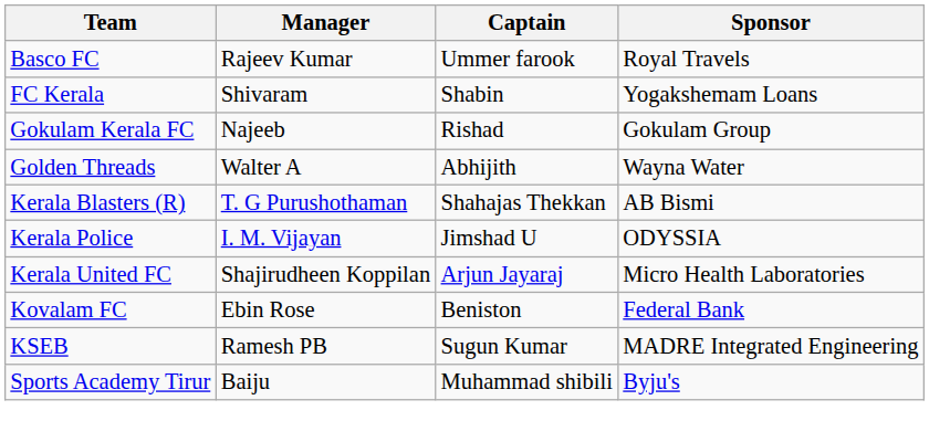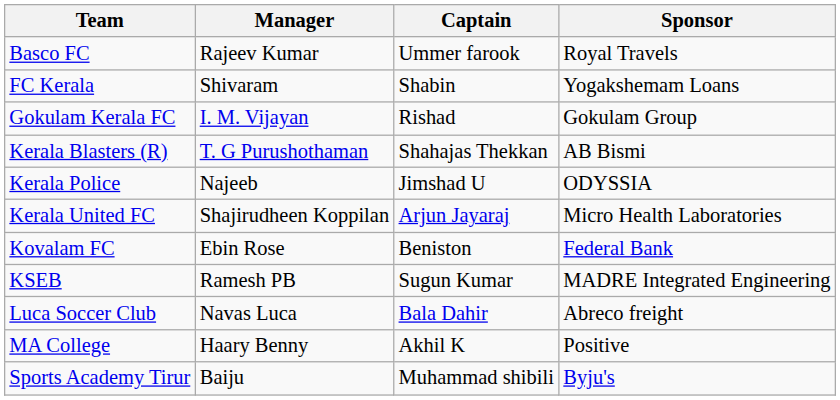 <table class="wikitable sortable">
 <tr>
 <th>Team</th>
 <th style="text-align:center;">Manager</th>
 <th style="text-align:center;">Captain</th>
 <th style="text-align:center;">Sponsor</th>
 </tr>
 <tr>
 <td><a href='#'>Basco FC</a></td>
 <td>Rajeev Kumar</td>
 <td>Ummer farook</td>
 <td>Royal Travels</td>
 </tr>
 <tr>
 <td><a href='#'>FC Kerala</a></td>
 <td>Shivaram</td>
 <td>Shabin</td>
 <td>Yogakshemam Loans</td>
 </tr>
 <tr>
 <td><a href='#'>Gokulam Kerala FC</a></td>
-<td>Najeeb</td>
+<td><a href='#'>I. M. Vijayan</a></td>
 <td>Rishad</td>
 <td>Gokulam Group</td>
-</tr>
-<tr>
-<td><a href='#'>Golden Threads</a></td>
-<td>Walter A</td>
-<td>Abhijith</td>
-<td>Wayna Water</td>
 </tr>
 <tr>
 <td><a href='#'>Kerala Blasters (R)</a></td>
 <td><a href='#'>T. G Purushothaman</a></td>
 <td>Shahajas Thekkan</td>
 <td>AB Bismi</td>
 </tr>
 <tr>
 <td><a href='#'>Kerala Police</a></td>
-<td><a href='#'>I. M. Vijayan</a></td>
+<td>Najeeb</td>
 <td>Jimshad U</td>
 <td>ODYSSIA</td>
 </tr>
 <tr>
 <td><a href='#'>Kerala United FC</a></td>
 <td>Shajirudheen Koppilan</td>
 <td><a href='#'>Arjun Jayaraj</a></td>
 <td>Micro Health Laboratories</td>
 </tr>
 <tr>
 <td><a href='#'>Kovalam FC</a></td>
 <td>Ebin Rose</td>
 <td>Beniston</td>
 <td><a href='#'>Federal Bank</a></td>
 </tr>
 <tr>
 <td><a href='#'>KSEB</a></td>
 <td>Ramesh PB</td>
 <td>Sugun Kumar</td>
 <td>MADRE Integrated Engineering</td>
 </tr>
 <tr>
+<td><a href='#'>Luca Soccer Club</a></td>
+<td>Navas Luca</td>
+<td><a href='#'>Bala Dahir</a></td>
+<td>Abreco freight</td>
+</tr>
+<tr>
+<td><a href='#'>MA College</a></td>
+<td>Haary Benny</td>
+<td>Akhil K</td>
+<td>Positive</td>
+</tr>
+<tr>
 <td><a href='#'>Sports Academy Tirur</a></td>
 <td>Baiju</td>
 <td>Muhammad shibili</td>
 <td><a href='#'>Byju's</a></td>
 </tr>
 </table>
